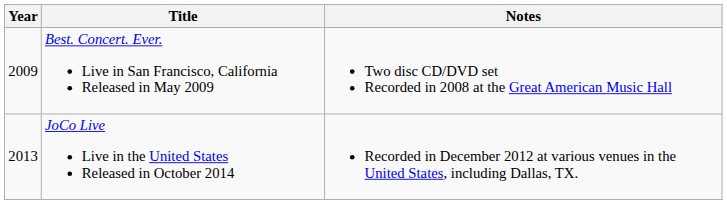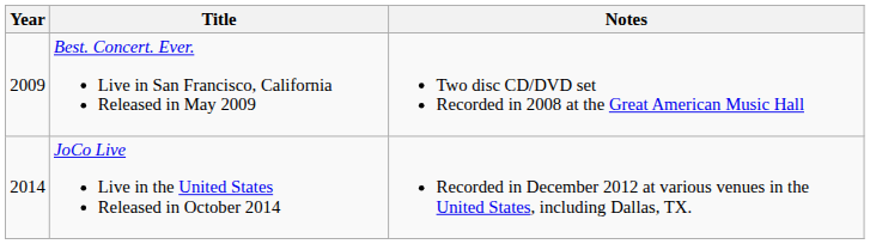 <table class="wikitable">
 <tr>
 <th style="width:33px;">Year</th>
 <th style="width:300px;">Title</th>
 <th style="width:425px;">Notes</th>
 </tr>
 <tr>
 <td style="text-align:center;">2009</td>
 <td><em><a href='#'>Best. Concert. Ever.</a></em><br><ul><li>Live in San Francisco, California</li><li>Released in May 2009</li></ul></td>
 <td><br><ul><li>Two disc CD/DVD set</li><li>Recorded in 2008 at the <a href='#'>Great American Music Hall</a></li></ul></td>
 </tr>
 <tr>
-<td style="text-align:center;">2013</td>
+<td style="text-align:center;">2014</td>
 <td><em><a href='#'>JoCo Live</a></em><br><ul><li>Live in the <a href='#'>United States</a></li><li>Released in October 2014</li></ul></td>
 <td><br><ul><li>Recorded in December 2012 at various venues in the <a href='#'>United States</a>, including Dallas, TX.</li></ul></td>
 </tr>
 </table>
